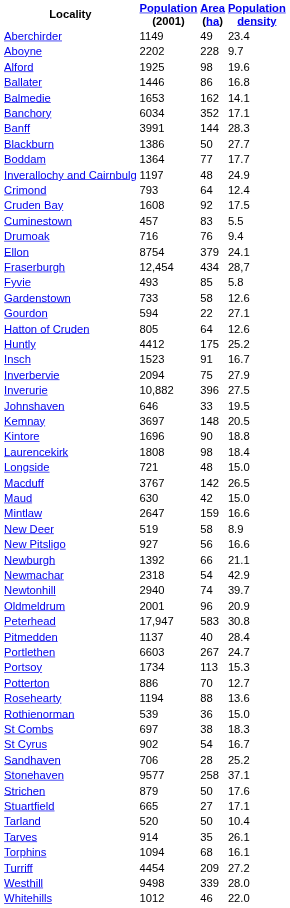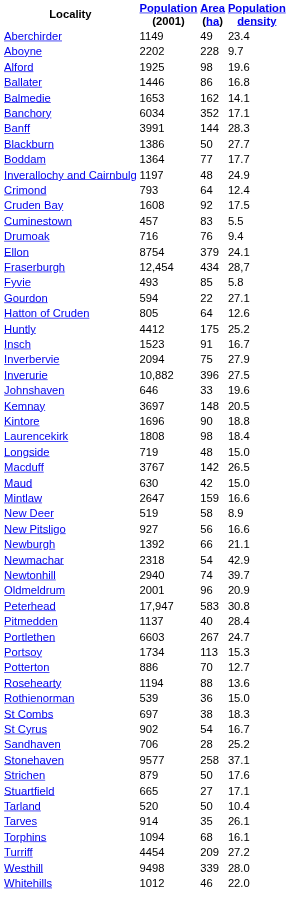 <table>
 <tr>
 <th>Locality</th>
 <th><a href='#'>Population</a><br>(2001)</th>
 <th><a href='#'>Area</a><br>(<a href='#'>ha</a>)</th>
 <th><a href='#'>Population<br>density</a></th>
 </tr>
 <tr>
 <td><a href='#'>Aberchirder</a></td>
 <td>1149</td>
 <td>49</td>
 <td>23.4</td>
 </tr>
 <tr>
 <td><a href='#'>Aboyne</a></td>
 <td>2202</td>
 <td>228</td>
 <td>9.7</td>
 </tr>
 <tr>
 <td><a href='#'>Alford</a></td>
 <td>1925</td>
 <td>98</td>
 <td>19.6</td>
 </tr>
 <tr>
 <td><a href='#'>Ballater</a></td>
 <td>1446</td>
 <td>86</td>
 <td>16.8</td>
 </tr>
 <tr>
 <td><a href='#'>Balmedie</a></td>
 <td>1653</td>
 <td>162</td>
 <td>14.1</td>
 </tr>
 <tr>
 <td><a href='#'>Banchory</a></td>
 <td>6034</td>
 <td>352</td>
 <td>17.1</td>
 </tr>
 <tr>
 <td><a href='#'>Banff</a></td>
 <td>3991</td>
 <td>144</td>
 <td>28.3</td>
 </tr>
 <tr>
 <td><a href='#'>Blackburn</a></td>
 <td>1386</td>
 <td>50</td>
 <td>27.7</td>
 </tr>
 <tr>
 <td><a href='#'>Boddam</a></td>
 <td>1364</td>
 <td>77</td>
 <td>17.7</td>
 </tr>
 <tr>
 <td><a href='#'>Inverallochy and Cairnbulg</a></td>
 <td>1197</td>
 <td>48</td>
 <td>24.9</td>
 </tr>
 <tr>
 <td><a href='#'>Crimond</a></td>
 <td>793</td>
 <td>64</td>
 <td>12.4</td>
 </tr>
 <tr>
 <td><a href='#'>Cruden Bay</a></td>
 <td>1608</td>
 <td>92</td>
 <td>17.5</td>
 </tr>
 <tr>
 <td><a href='#'>Cuminestown</a></td>
 <td>457</td>
 <td>83</td>
 <td>5.5</td>
 </tr>
 <tr>
 <td><a href='#'>Drumoak</a></td>
 <td>716</td>
 <td>76</td>
 <td>9.4</td>
 </tr>
 <tr>
 <td><a href='#'>Ellon</a></td>
 <td>8754</td>
 <td>379</td>
 <td>24.1</td>
 </tr>
 <tr>
 <td><a href='#'>Fraserburgh</a></td>
 <td>12,454</td>
 <td>434</td>
 <td>28,7</td>
 </tr>
 <tr>
 <td><a href='#'>Fyvie</a></td>
 <td>493</td>
 <td>85</td>
 <td>5.8</td>
 </tr>
 <tr>
-<td><a href='#'>Gardenstown</a></td>
-<td>733</td>
-<td>58</td>
-<td>12.6</td>
-</tr>
-<tr>
 <td><a href='#'>Gourdon</a></td>
 <td>594</td>
 <td>22</td>
 <td>27.1</td>
 </tr>
 <tr>
 <td><a href='#'>Hatton of Cruden</a></td>
 <td>805</td>
 <td>64</td>
 <td>12.6</td>
 </tr>
 <tr>
 <td><a href='#'>Huntly</a></td>
 <td>4412</td>
 <td>175</td>
 <td>25.2</td>
 </tr>
 <tr>
 <td><a href='#'>Insch</a></td>
 <td>1523</td>
 <td>91</td>
 <td>16.7</td>
 </tr>
 <tr>
 <td><a href='#'>Inverbervie</a></td>
 <td>2094</td>
 <td>75</td>
 <td>27.9</td>
 </tr>
 <tr>
 <td><a href='#'>Inverurie</a></td>
 <td>10,882</td>
 <td>396</td>
 <td>27.5</td>
 </tr>
 <tr>
 <td><a href='#'>Johnshaven</a></td>
 <td>646</td>
 <td>33</td>
-<td>19.5</td>
+<td>19.6</td>
 </tr>
 <tr>
 <td><a href='#'>Kemnay</a></td>
 <td>3697</td>
 <td>148</td>
 <td>20.5</td>
 </tr>
 <tr>
 <td><a href='#'>Kintore</a></td>
 <td>1696</td>
 <td>90</td>
 <td>18.8</td>
 </tr>
 <tr>
 <td><a href='#'>Laurencekirk</a></td>
 <td>1808</td>
 <td>98</td>
 <td>18.4</td>
 </tr>
 <tr>
 <td><a href='#'>Longside</a></td>
-<td>721</td>
+<td>719</td>
 <td>48</td>
 <td>15.0</td>
 </tr>
 <tr>
 <td><a href='#'>Macduff</a></td>
 <td>3767</td>
 <td>142</td>
 <td>26.5</td>
 </tr>
 <tr>
 <td><a href='#'>Maud</a></td>
 <td>630</td>
 <td>42</td>
 <td>15.0</td>
 </tr>
 <tr>
 <td><a href='#'>Mintlaw</a></td>
 <td>2647</td>
 <td>159</td>
 <td>16.6</td>
 </tr>
 <tr>
 <td><a href='#'>New Deer</a></td>
 <td>519</td>
 <td>58</td>
 <td>8.9</td>
 </tr>
 <tr>
 <td><a href='#'>New Pitsligo</a></td>
 <td>927</td>
 <td>56</td>
 <td>16.6</td>
 </tr>
 <tr>
 <td><a href='#'>Newburgh</a></td>
 <td>1392</td>
 <td>66</td>
 <td>21.1</td>
 </tr>
 <tr>
 <td><a href='#'>Newmachar</a></td>
 <td>2318</td>
 <td>54</td>
 <td>42.9</td>
 </tr>
 <tr>
 <td><a href='#'>Newtonhill</a></td>
 <td>2940</td>
 <td>74</td>
 <td>39.7</td>
 </tr>
 <tr>
 <td><a href='#'>Oldmeldrum</a></td>
 <td>2001</td>
 <td>96</td>
 <td>20.9</td>
 </tr>
 <tr>
 <td><a href='#'>Peterhead</a></td>
 <td>17,947</td>
 <td>583</td>
 <td>30.8</td>
 </tr>
 <tr>
 <td><a href='#'>Pitmedden</a></td>
 <td>1137</td>
 <td>40</td>
 <td>28.4</td>
 </tr>
 <tr>
 <td><a href='#'>Portlethen</a></td>
 <td>6603</td>
 <td>267</td>
 <td>24.7</td>
 </tr>
 <tr>
 <td><a href='#'>Portsoy</a></td>
 <td>1734</td>
 <td>113</td>
 <td>15.3</td>
 </tr>
 <tr>
 <td><a href='#'>Potterton</a></td>
 <td>886</td>
 <td>70</td>
 <td>12.7</td>
 </tr>
 <tr>
 <td><a href='#'>Rosehearty</a></td>
 <td>1194</td>
 <td>88</td>
 <td>13.6</td>
 </tr>
 <tr>
 <td><a href='#'>Rothienorman</a></td>
 <td>539</td>
 <td>36</td>
 <td>15.0</td>
 </tr>
 <tr>
 <td><a href='#'>St Combs</a></td>
 <td>697</td>
 <td>38</td>
 <td>18.3</td>
 </tr>
 <tr>
 <td><a href='#'>St Cyrus</a></td>
 <td>902</td>
 <td>54</td>
 <td>16.7</td>
 </tr>
 <tr>
 <td><a href='#'>Sandhaven</a></td>
 <td>706</td>
 <td>28</td>
 <td>25.2</td>
 </tr>
 <tr>
 <td><a href='#'>Stonehaven</a></td>
 <td>9577</td>
 <td>258</td>
 <td>37.1</td>
 </tr>
 <tr>
 <td><a href='#'>Strichen</a></td>
 <td>879</td>
 <td>50</td>
 <td>17.6</td>
 </tr>
 <tr>
 <td><a href='#'>Stuartfield</a></td>
 <td>665</td>
 <td>27</td>
 <td>17.1</td>
 </tr>
 <tr>
 <td><a href='#'>Tarland</a></td>
 <td>520</td>
 <td>50</td>
 <td>10.4</td>
 </tr>
 <tr>
 <td><a href='#'>Tarves</a></td>
 <td>914</td>
 <td>35</td>
 <td>26.1</td>
 </tr>
 <tr>
 <td><a href='#'>Torphins</a></td>
 <td>1094</td>
 <td>68</td>
 <td>16.1</td>
 </tr>
 <tr>
 <td><a href='#'>Turriff</a></td>
 <td>4454</td>
 <td>209</td>
 <td>27.2</td>
 </tr>
 <tr>
 <td><a href='#'>Westhill</a></td>
 <td>9498</td>
 <td>339</td>
 <td>28.0</td>
 </tr>
 <tr>
 <td><a href='#'>Whitehills</a></td>
 <td>1012</td>
 <td>46</td>
 <td>22.0</td>
 </tr>
 <tr>
 </tr>
 </table>
